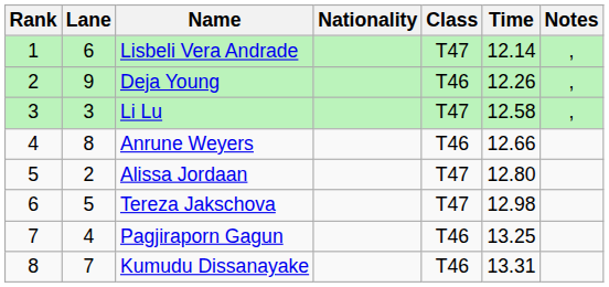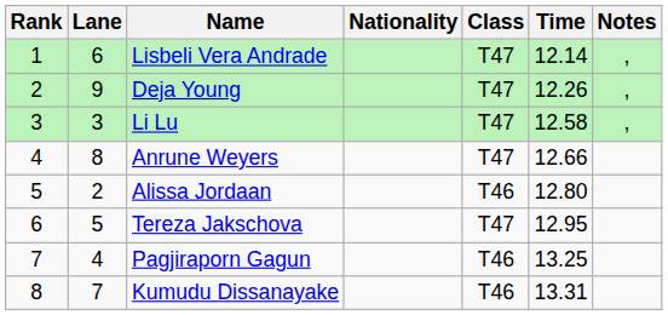 <table class="wikitable sortable" style="text-align:center">
 <tr>
 <th>Rank</th>
 <th>Lane</th>
 <th>Name</th>
 <th>Nationality</th>
 <th>Class</th>
 <th>Time</th>
 <th>Notes</th>
 </tr>
 <tr bgcolor=bbf3bb>
 <td>1</td>
 <td>6</td>
 <td align="left"><a href='#'>Lisbeli Vera Andrade</a></td>
 <td align="left"></td>
 <td>T47</td>
 <td>12.14</td>
 <td>, </td>
 </tr>
 <tr bgcolor=bbf3bb>
 <td>2</td>
 <td>9</td>
 <td align="left"><a href='#'>Deja Young</a></td>
 <td align="left"></td>
-<td>T46</td>
+<td>T47</td>
 <td>12.26</td>
 <td>, </td>
 </tr>
 <tr bgcolor=bbf3bb>
 <td>3</td>
 <td>3</td>
 <td align="left"><a href='#'>Li Lu</a></td>
 <td align="left"></td>
 <td>T47</td>
 <td>12.58</td>
 <td>, </td>
 </tr>
 <tr>
 <td>4</td>
 <td>8</td>
 <td align="left"><a href='#'>Anrune Weyers</a></td>
 <td align="left"></td>
-<td>T46</td>
+<td>T47</td>
 <td>12.66</td>
 <td></td>
 </tr>
 <tr>
 <td>5</td>
 <td>2</td>
 <td align="left"><a href='#'>Alissa Jordaan</a></td>
 <td align="left"></td>
-<td>T47</td>
+<td>T46</td>
 <td>12.80</td>
 <td></td>
 </tr>
 <tr>
 <td>6</td>
 <td>5</td>
 <td align="left"><a href='#'>Tereza Jakschova</a></td>
 <td align="left"></td>
 <td>T47</td>
-<td>12.98</td>
+<td>12.95</td>
 <td></td>
 </tr>
 <tr>
 <td>7</td>
 <td>4</td>
 <td align="left"><a href='#'>Pagjiraporn Gagun</a></td>
 <td align="left"></td>
 <td>T46</td>
 <td>13.25</td>
 <td></td>
 </tr>
 <tr>
 <td>8</td>
 <td>7</td>
 <td align="left"><a href='#'>Kumudu Dissanayake</a></td>
 <td align="left"></td>
 <td>T46</td>
 <td>13.31</td>
 <td></td>
 </tr>
 </table>
